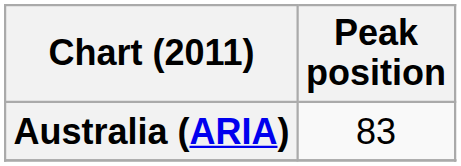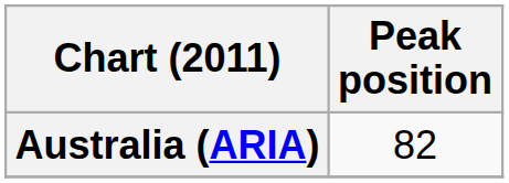 <table class="wikitable sortable plainrowheaders">
 <tr>
 <th scope="col">Chart (2011)</th>
 <th scope="col">Peak<br>position</th>
 </tr>
 <tr>
 <th scope="row">Australia (<a href='#'>ARIA</a>)</th>
-<td align="center">83</td>
+<td align="center">82</td>
 </tr>
 <tr>
 </tr>
 <tr>
 </tr>
 <tr>
 </tr>
 <tr>
 </tr>
 </table>
